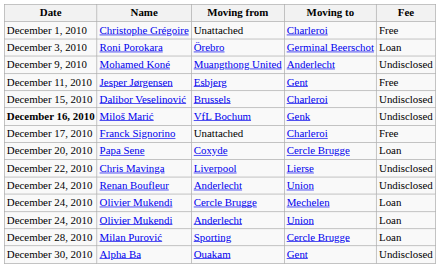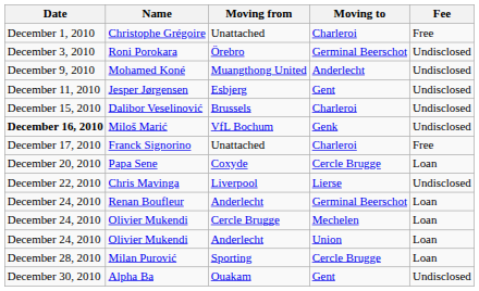 <table class="wikitable sortable">
 <tr>
 <th>Date</th>
 <th>Name</th>
 <th>Moving from</th>
 <th>Moving to</th>
 <th>Fee</th>
 </tr>
 <tr>
 <td>December 1, 2010</td>
 <td> <a href='#'>Christophe Grégoire</a></td>
 <td>Unattached</td>
 <td> <a href='#'>Charleroi</a></td>
 <td>Free </td>
 </tr>
 <tr>
 <td>December 3, 2010</td>
 <td> <a href='#'>Roni Porokara</a></td>
 <td> <a href='#'>Örebro</a></td>
 <td> <a href='#'>Germinal Beerschot</a></td>
-<td>Loan </td>
+<td>Undisclosed </td>
 </tr>
 <tr>
 <td>December 9, 2010</td>
 <td> <a href='#'>Mohamed Koné</a></td>
 <td> <a href='#'>Muangthong United</a></td>
 <td> <a href='#'>Anderlecht</a></td>
 <td>Undisclosed </td>
 </tr>
 <tr>
 <td>December 11, 2010</td>
 <td> <a href='#'>Jesper Jørgensen</a></td>
 <td> <a href='#'>Esbjerg</a></td>
 <td> <a href='#'>Gent</a></td>
-<td>Free </td>
+<td>Undisclosed </td>
 </tr>
 <tr>
 <td>December 15, 2010</td>
 <td> <a href='#'>Dalibor Veselinović</a></td>
 <td> <a href='#'>Brussels</a></td>
 <td> <a href='#'>Charleroi</a></td>
 <td>Undisclosed </td>
 </tr>
 <tr>
 <td><strong>December 16, 2010</strong></td>
 <td> <a href='#'>Miloš Marić</a></td>
 <td> <a href='#'>VfL Bochum</a></td>
 <td> <a href='#'>Genk</a></td>
 <td>Undisclosed </td>
 </tr>
 <tr>
 <td>December 17, 2010</td>
 <td> <a href='#'>Franck Signorino</a></td>
 <td>Unattached</td>
 <td> <a href='#'>Charleroi</a></td>
 <td>Free </td>
 </tr>
 <tr>
 <td>December 20, 2010</td>
 <td> <a href='#'>Papa Sene</a></td>
 <td> <a href='#'>Coxyde</a></td>
 <td> <a href='#'>Cercle Brugge</a></td>
 <td>Loan </td>
 </tr>
 <tr>
 <td>December 22, 2010</td>
 <td> <a href='#'>Chris Mavinga</a></td>
 <td> <a href='#'>Liverpool</a></td>
 <td> <a href='#'>Lierse</a></td>
 <td>Undisclosed </td>
 </tr>
 <tr>
 <td>December 24, 2010</td>
 <td> <a href='#'>Renan Boufleur</a></td>
 <td> <a href='#'>Anderlecht</a></td>
-<td> <a href='#'>Union</a></td>
-<td>Undisclosed </td>
+<td> <a href='#'>Germinal Beerschot</a></td>
+<td>Loan </td>
 </tr>
 <tr>
 <td>December 24, 2010</td>
 <td> <a href='#'>Olivier Mukendi</a></td>
 <td> <a href='#'>Cercle Brugge</a></td>
 <td> <a href='#'>Mechelen</a></td>
 <td>Loan </td>
 </tr>
 <tr>
 <td>December 24, 2010</td>
 <td> <a href='#'>Olivier Mukendi</a></td>
 <td> <a href='#'>Anderlecht</a></td>
 <td> <a href='#'>Union</a></td>
 <td>Loan </td>
 </tr>
 <tr>
 <td>December 28, 2010</td>
 <td> <a href='#'>Milan Purović</a></td>
 <td> <a href='#'>Sporting</a></td>
 <td> <a href='#'>Cercle Brugge</a></td>
 <td>Loan </td>
 </tr>
 <tr>
 <td>December 30, 2010</td>
 <td> <a href='#'>Alpha Ba</a></td>
 <td> <a href='#'>Ouakam</a></td>
 <td> <a href='#'>Gent</a></td>
 <td>Undisclosed </td>
 </tr>
 </table>
